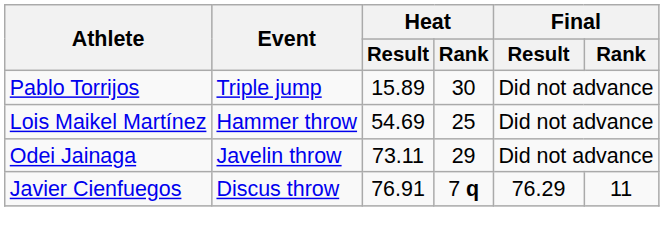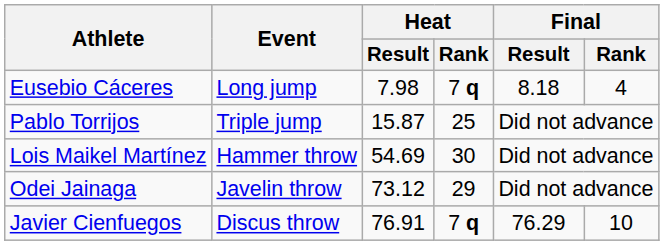 <table class="wikitable" style="font-size:90%">
 <tr>
 <th rowspan="2">Athlete</th>
 <th rowspan="2">Event</th>
 <th colspan="2">Heat</th>
 <th colspan="2">Final</th>
 </tr>
 <tr style="font-size:95%">
 <th>Result</th>
 <th>Rank</th>
 <th>Result</th>
 <th>Rank</th>
 </tr>
 <tr align=center>
+<td align=left><a href='#'>Eusebio Cáceres</a></td>
+<td align=left><a href='#'>Long jump</a></td>
+<td>7.98</td>
+<td>7 <strong>q</strong></td>
+<td>8.18</td>
+<td>4</td>
+</tr>
+<tr align=center>
 <td align=left><a href='#'>Pablo Torrijos</a></td>
 <td align=left><a href='#'>Triple jump</a></td>
-<td>15.89</td>
-<td>30</td>
+<td>15.87</td>
+<td>25</td>
 <td colspan=2>Did not advance</td>
 </tr>
 <tr align=center>
 <td align=left><a href='#'>Lois Maikel Martínez</a></td>
 <td align=left><a href='#'>Hammer throw</a></td>
 <td>54.69</td>
-<td>25</td>
+<td>30</td>
 <td colspan="2">Did not advance</td>
 </tr>
 <tr align=center>
 <td align=left><a href='#'>Odei Jainaga</a></td>
 <td align=left><a href='#'>Javelin throw</a></td>
-<td>73.11</td>
+<td>73.12</td>
 <td>29</td>
 <td colspan=2>Did not advance</td>
 </tr>
 <tr align=center>
 <td align=left><a href='#'>Javier Cienfuegos</a></td>
 <td align=left><a href='#'>Discus throw</a></td>
 <td>76.91</td>
 <td>7 <strong>q</strong></td>
 <td>76.29</td>
-<td>11</td>
+<td>10</td>
 </tr>
 </table>
